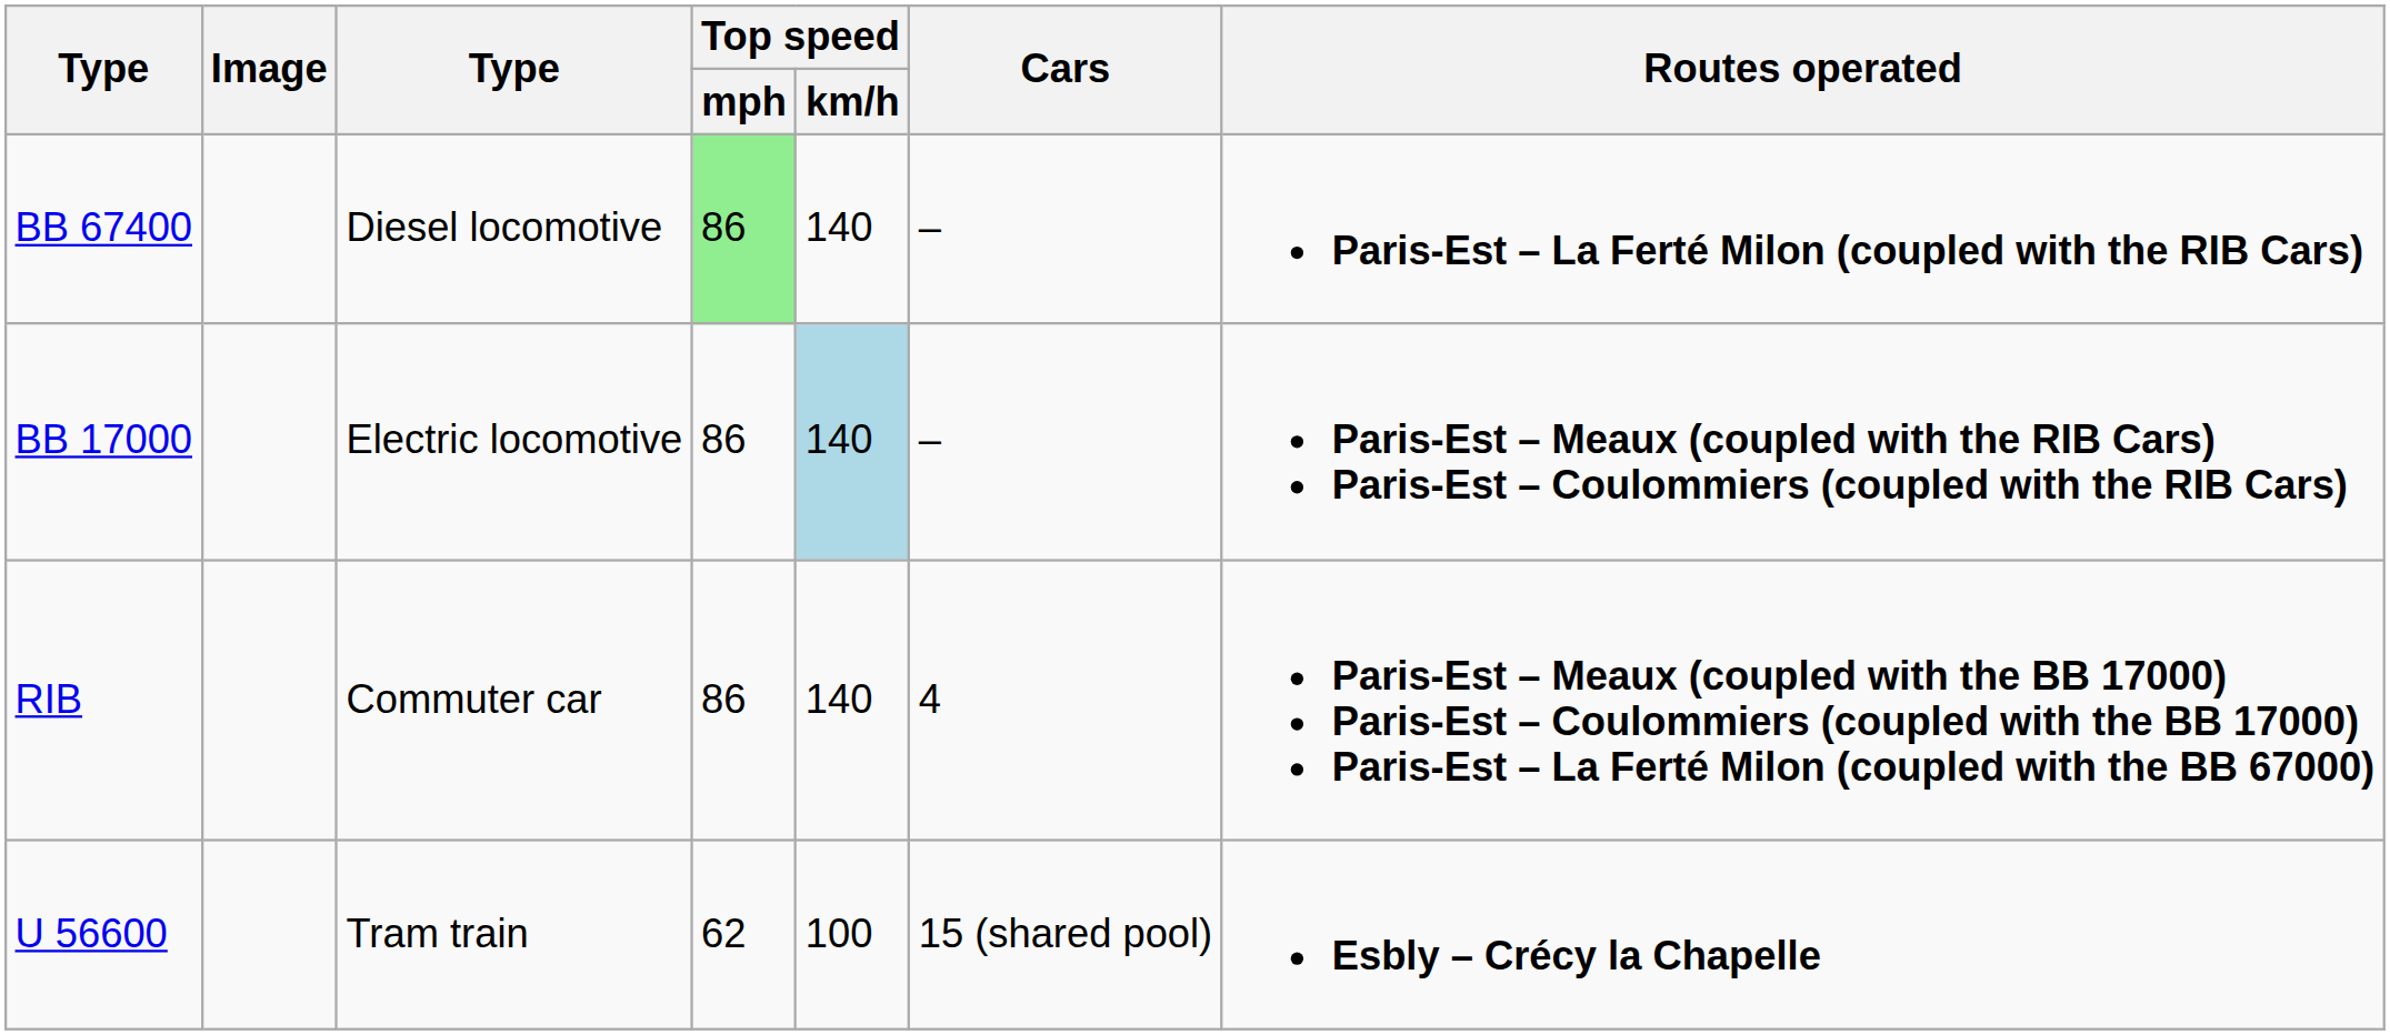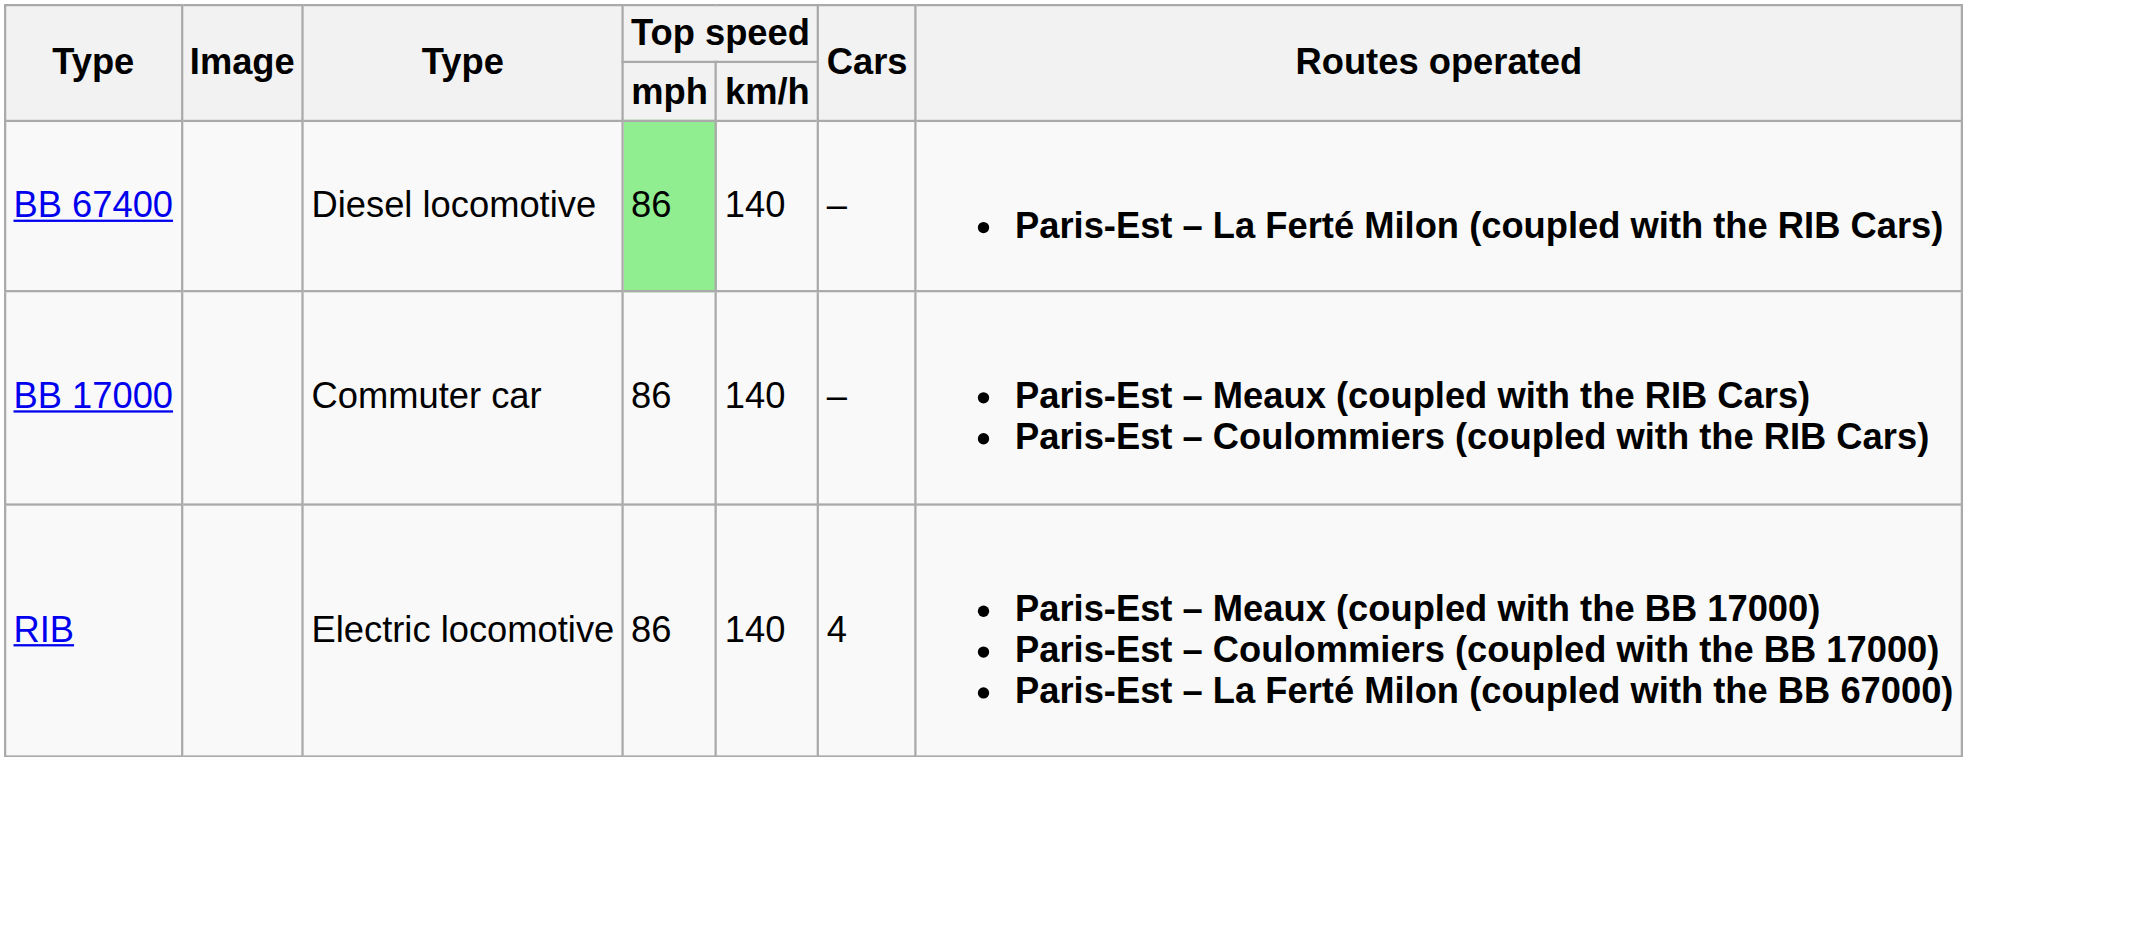 <table class="wikitable">
 <tr>
 <th rowspan="2">Type</th>
 <th rowspan="2">Image</th>
 <th rowspan="2">Type</th>
 <th colspan="2">Top speed</th>
 <th rowspan="2">Cars</th>
 <th rowspan="2">Routes operated</th>
 </tr>
 <tr>
 <th>mph</th>
 <th>km/h</th>
 </tr>
 <tr>
 <td><a href='#'>BB 67400</a></td>
 <td></td>
 <td>Diesel locomotive</td>
 <td style="background: lightgreen;">86</td>
 <td>140</td>
 <td>–</td>
 <td><br><ul><li><strong>Paris-Est – La Ferté Milon (coupled with the RIB Cars)</strong></li></ul></td>
 </tr>
 <tr>
 <td><a href='#'>BB 17000</a></td>
 <td></td>
-<td>Electric locomotive</td>
+<td>Commuter car</td>
 <td>86</td>
-<td style="background: lightblue;">140</td>
+<td>140</td>
 <td>–</td>
 <td><br><ul><li><strong>Paris-Est – Meaux (coupled with the RIB Cars)</strong></li><li><strong>Paris-Est – Coulommiers (coupled with the RIB Cars)</strong></li></ul></td>
 </tr>
 <tr>
 <td><a href='#'>RIB</a></td>
 <td></td>
-<td>Commuter car</td>
+<td>Electric locomotive</td>
 <td>86</td>
 <td>140</td>
 <td>4</td>
 <td><br><ul><li><strong>Paris-Est – Meaux (coupled with the BB 17000)</strong></li><li><strong>Paris-Est – Coulommiers (coupled with the BB 17000)</strong></li><li><strong>Paris-Est – La Ferté Milon (coupled with the BB 67000)</strong></li></ul></td>
 </tr>
-<tr>
-<td><a href='#'>U 56600</a></td>
-<td></td>
-<td>Tram train</td>
-<td>62</td>
-<td>100</td>
-<td>15 (shared pool)</td>
-<td><br><ul><li><strong>Esbly – Crécy la Chapelle</strong></li></ul></td>
-</tr>
 </table>
